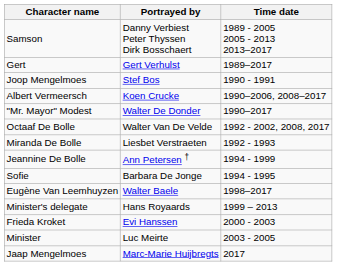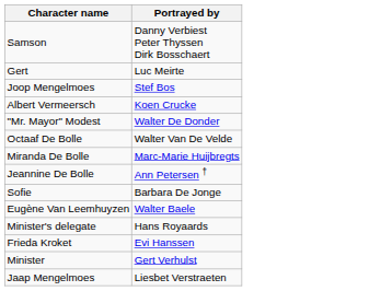 <table class="wikitable">
 <tr>
 <th>Character name</th>
 <th>Portrayed by</th>
-<th>Time date</th>
 </tr>
 <tr>
 <td>Samson</td>
 <td>Danny Verbiest<br>Peter Thyssen<br>Dirk Bosschaert</td>
-<td>1989 - 2005<br>2005 - 2013<br>2013–2017</td>
 </tr>
 <tr>
 <td>Gert</td>
-<td><a href='#'>Gert Verhulst</a></td>
-<td>1989–2017</td>
+<td>Luc Meirte</td>
 </tr>
 <tr>
 <td>Joop Mengelmoes</td>
 <td><a href='#'>Stef Bos</a></td>
-<td>1990 - 1991</td>
 </tr>
 <tr>
 <td>Albert Vermeersch</td>
 <td><a href='#'>Koen Crucke</a></td>
-<td>1990–2006, 2008–2017</td>
 </tr>
 <tr>
 <td>"Mr. Mayor" Modest</td>
 <td><a href='#'>Walter De Donder</a></td>
-<td>1990–2017</td>
 </tr>
 <tr>
 <td>Octaaf De Bolle</td>
 <td>Walter Van De Velde</td>
-<td>1992 - 2002, 2008, 2017</td>
 </tr>
 <tr>
 <td>Miranda De Bolle</td>
-<td>Liesbet Verstraeten</td>
-<td>1992 - 1993</td>
+<td><a href='#'>Marc-Marie Huijbregts</a></td>
 </tr>
 <tr>
 <td>Jeannine De Bolle</td>
 <td><a href='#'>Ann Petersen</a> <sup>†</sup></td>
-<td>1994 - 1999</td>
 </tr>
 <tr>
 <td>Sofie</td>
 <td>Barbara De Jonge</td>
-<td>1994 - 1995</td>
 </tr>
 <tr>
 <td>Eugène Van Leemhuyzen</td>
 <td><a href='#'>Walter Baele</a></td>
-<td>1998–2017</td>
 </tr>
 <tr>
 <td>Minister's delegate</td>
 <td>Hans Royaards</td>
-<td>1999 – 2013</td>
 </tr>
 <tr>
 <td>Frieda Kroket</td>
 <td><a href='#'>Evi Hanssen</a></td>
-<td>2000 - 2003</td>
 </tr>
 <tr>
 <td>Minister</td>
-<td>Luc Meirte</td>
-<td>2003 - 2005</td>
+<td><a href='#'>Gert Verhulst</a></td>
 </tr>
 <tr>
 <td>Jaap Mengelmoes</td>
-<td><a href='#'>Marc-Marie Huijbregts</a></td>
-<td>2017</td>
+<td>Liesbet Verstraeten</td>
 </tr>
 </table>
